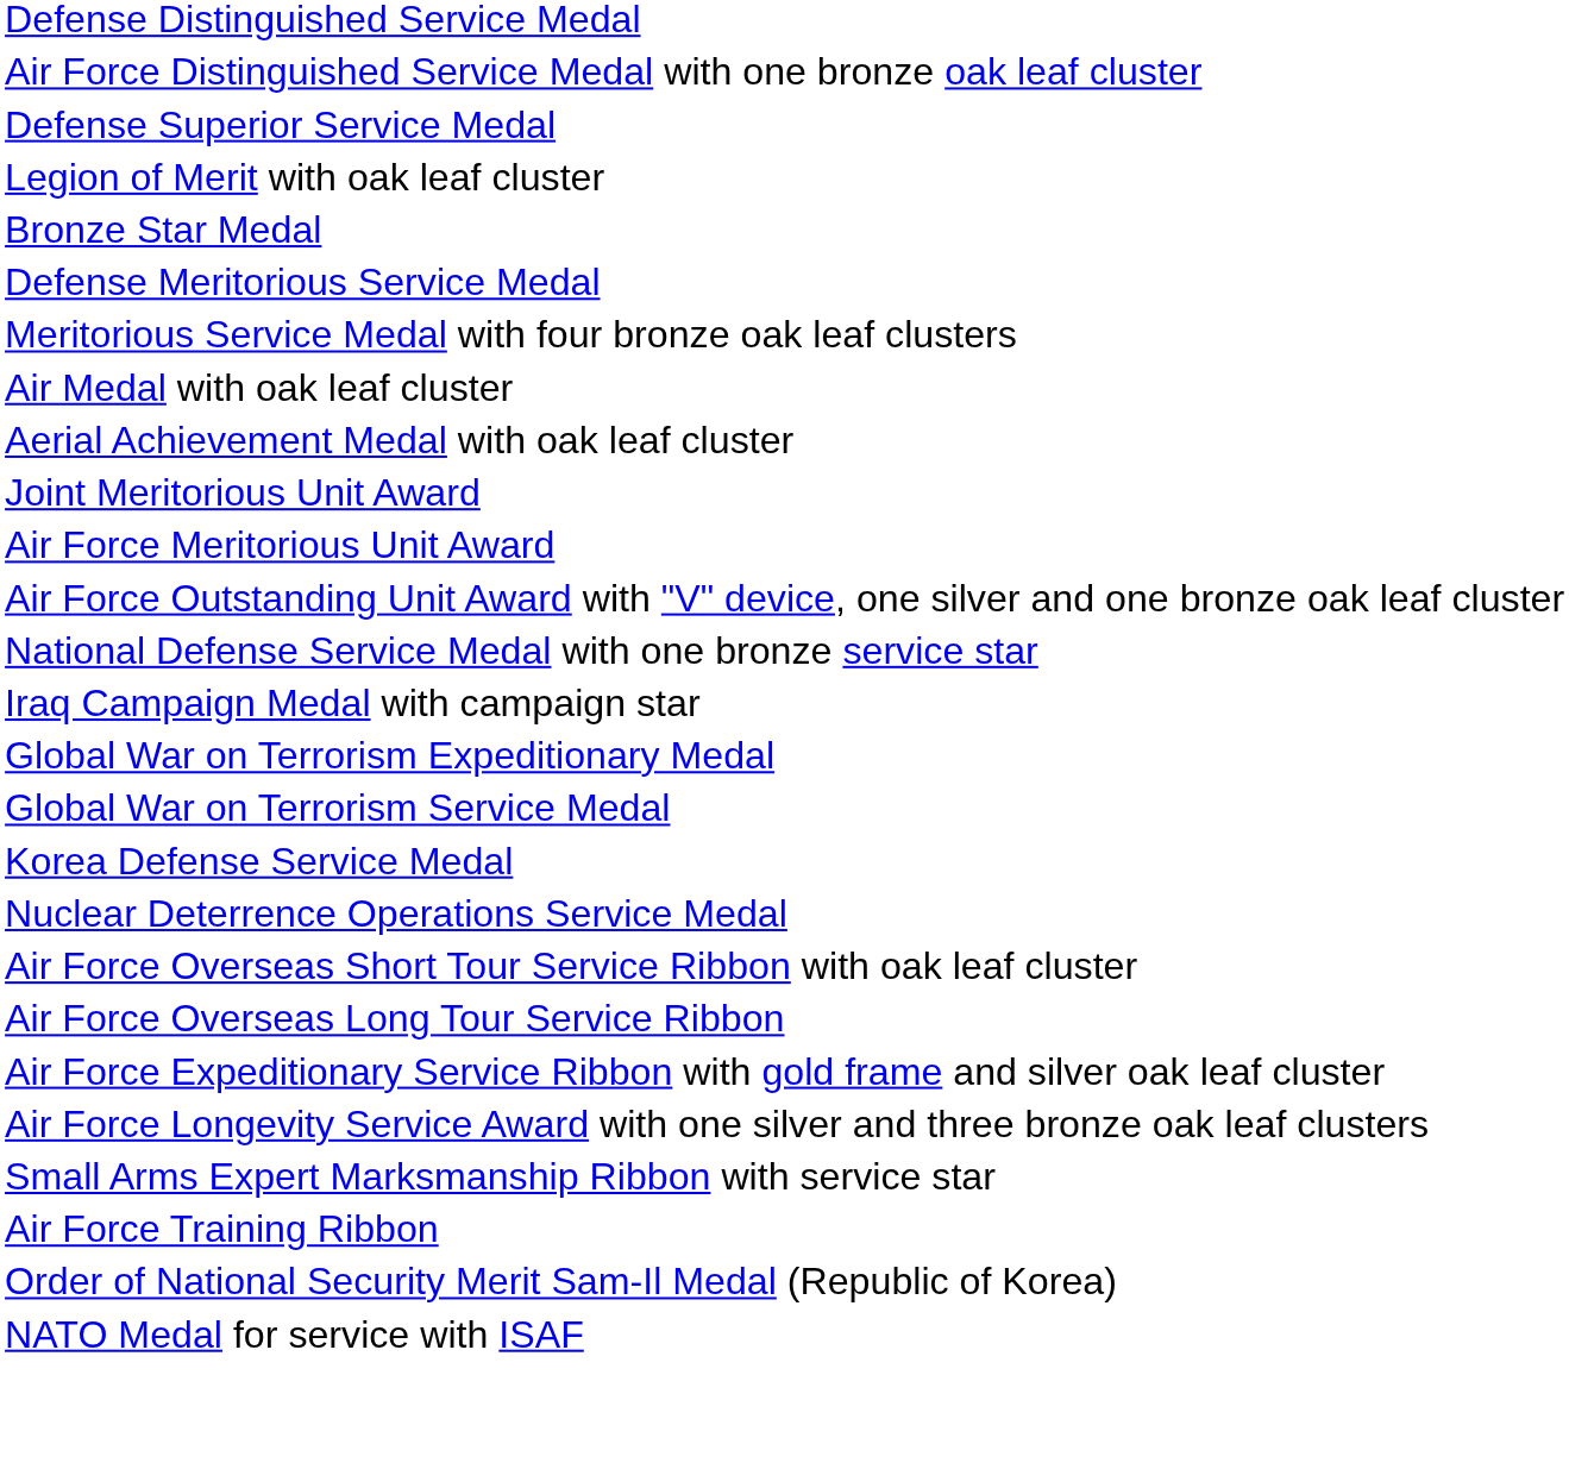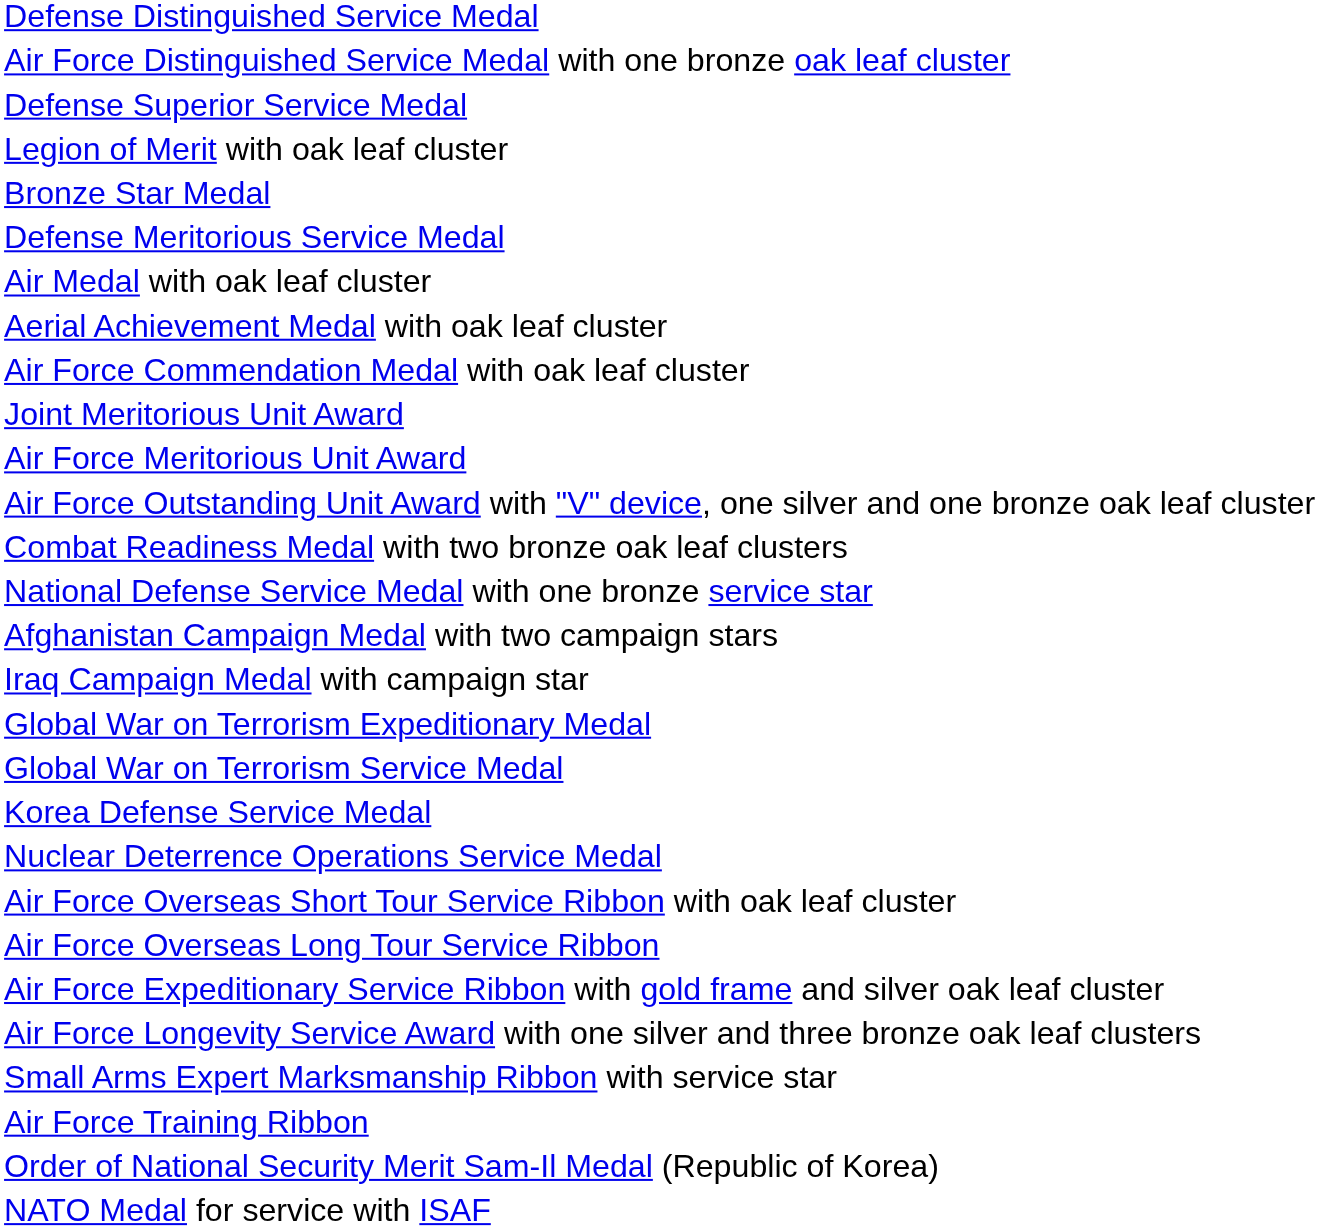 <table>
 <tr>
 <td></td>
 <td><a href='#'>Defense Distinguished Service Medal</a></td>
 </tr>
 <tr>
 <td></td>
 <td><a href='#'>Air Force Distinguished Service Medal</a> with one bronze <a href='#'>oak leaf cluster</a></td>
 </tr>
 <tr>
 <td></td>
 <td><a href='#'>Defense Superior Service Medal</a></td>
 </tr>
 <tr>
 <td></td>
 <td><a href='#'>Legion of Merit</a> with oak leaf cluster</td>
 </tr>
 <tr>
 <td></td>
 <td><a href='#'>Bronze Star Medal</a></td>
 </tr>
 <tr>
 <td></td>
 <td><a href='#'>Defense Meritorious Service Medal</a></td>
 </tr>
 <tr>
-<td><span></span><span></span><span></span><span></span></td>
-<td><a href='#'>Meritorious Service Medal</a> with four bronze oak leaf clusters</td>
-</tr>
-<tr>
 <td></td>
 <td><a href='#'>Air Medal</a> with oak leaf cluster</td>
 </tr>
 <tr>
 <td></td>
 <td><a href='#'>Aerial Achievement Medal</a> with oak leaf cluster</td>
+</tr>
+<tr>
+<td></td>
+<td><a href='#'>Air Force Commendation Medal</a> with oak leaf cluster</td>
 </tr>
 <tr>
 <td></td>
 <td><a href='#'>Joint Meritorious Unit Award</a></td>
 </tr>
 <tr>
 <td></td>
 <td><a href='#'>Air Force Meritorious Unit Award</a></td>
 </tr>
 <tr>
 <td><span></span><span></span><span></span></td>
 <td><a href='#'>Air Force Outstanding Unit Award</a> with <a href='#'>"V" device</a>, one silver and one bronze oak leaf cluster</td>
 </tr>
 <tr>
+<td><span></span><span></span></td>
+<td><a href='#'>Combat Readiness Medal</a> with two bronze oak leaf clusters</td>
+</tr>
+<tr>
 <td></td>
 <td><a href='#'>National Defense Service Medal</a> with one bronze <a href='#'>service star</a></td>
+</tr>
+<tr>
+<td><span></span><span></span></td>
+<td><a href='#'>Afghanistan Campaign Medal</a> with two campaign stars</td>
 </tr>
 <tr>
 <td></td>
 <td><a href='#'>Iraq Campaign Medal</a> with campaign star</td>
 </tr>
 <tr>
 <td></td>
 <td><a href='#'>Global War on Terrorism Expeditionary Medal</a></td>
 </tr>
 <tr>
 <td></td>
 <td><a href='#'>Global War on Terrorism Service Medal</a></td>
 </tr>
 <tr>
 <td></td>
 <td><a href='#'>Korea Defense Service Medal</a></td>
 </tr>
 <tr>
 <td></td>
 <td><a href='#'>Nuclear Deterrence Operations Service Medal</a></td>
 </tr>
 <tr>
 <td></td>
 <td><a href='#'>Air Force Overseas Short Tour Service Ribbon</a> with oak leaf cluster</td>
 </tr>
 <tr>
 <td></td>
 <td><a href='#'>Air Force Overseas Long Tour Service Ribbon</a></td>
 </tr>
 <tr>
 <td></td>
 <td><a href='#'>Air Force Expeditionary Service Ribbon</a> with <a href='#'>gold frame</a> and silver oak leaf cluster</td>
 </tr>
 <tr>
 <td><span></span><span></span><span></span><span></span></td>
 <td><a href='#'>Air Force Longevity Service Award</a> with one silver and three bronze oak leaf clusters</td>
 </tr>
 <tr>
 <td></td>
 <td><a href='#'>Small Arms Expert Marksmanship Ribbon</a> with service star</td>
 </tr>
 <tr>
 <td></td>
 <td><a href='#'>Air Force Training Ribbon</a></td>
 </tr>
 <tr>
 <td></td>
 <td><a href='#'>Order of National Security Merit Sam-Il Medal</a> (Republic of Korea)</td>
 </tr>
 <tr>
 <td></td>
 <td><a href='#'>NATO Medal</a> for service with <a href='#'>ISAF</a></td>
 </tr>
 </table>
